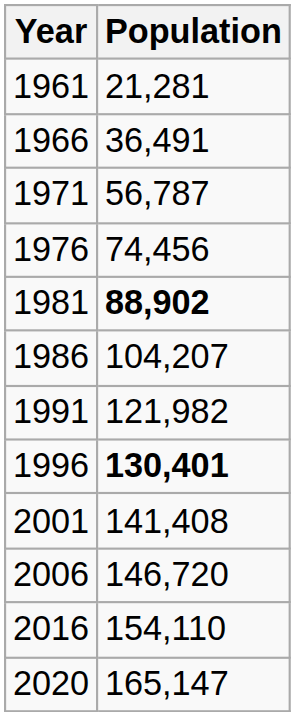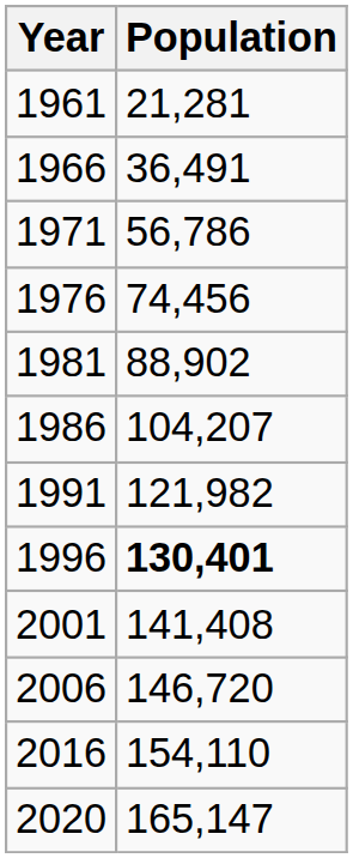 <table class="wikitable col1left col2right">
 <tr>
 <th>Year</th>
 <th>Population</th>
 </tr>
 <tr>
 <td>1961</td>
 <td>21,281</td>
 </tr>
 <tr>
 <td>1966</td>
 <td>36,491</td>
 </tr>
 <tr>
 <td>1971</td>
-<td>56,787</td>
+<td>56,786</td>
 </tr>
 <tr>
 <td>1976</td>
 <td>74,456</td>
 </tr>
 <tr>
 <td>1981</td>
-<td><strong>88,902</strong></td>
+<td>88,902</td>
 </tr>
 <tr>
 <td>1986</td>
 <td>104,207</td>
 </tr>
 <tr>
 <td>1991</td>
 <td>121,982</td>
 </tr>
 <tr>
 <td>1996</td>
 <td><strong>130,401</strong></td>
 </tr>
 <tr>
 <td>2001</td>
 <td>141,408</td>
 </tr>
 <tr>
 <td>2006</td>
 <td>146,720</td>
 </tr>
 <tr>
 <td>2016</td>
 <td>154,110</td>
 </tr>
 <tr>
 <td>2020</td>
 <td>165,147</td>
 </tr>
 </table>
